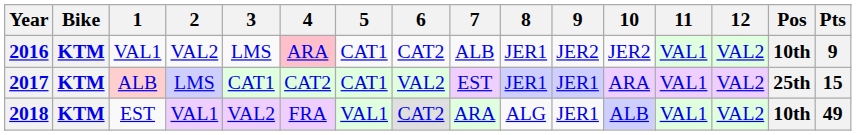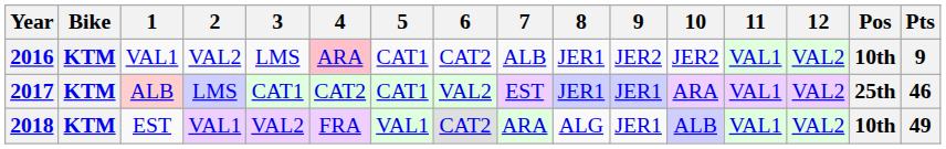 <table class="wikitable" style="text-align:center;">
 <tr>
 <th>Year</th>
 <th>Bike</th>
 <th>1</th>
 <th>2</th>
 <th>3</th>
 <th>4</th>
 <th>5</th>
 <th>6</th>
 <th>7</th>
 <th>8</th>
 <th>9</th>
 <th>10</th>
 <th>11</th>
 <th>12</th>
 <th>Pos</th>
 <th>Pts</th>
 </tr>
 <tr>
 <th><a href='#'>2016</a></th>
 <th><a href='#'>KTM</a></th>
 <td><a href='#'>VAL1</a></td>
 <td><a href='#'>VAL2</a></td>
 <td><a href='#'>LMS</a></td>
 <td style="background: pink;"><a href='#'>ARA</a></td>
 <td><a href='#'>CAT1</a></td>
 <td><a href='#'>CAT2</a></td>
 <td><a href='#'>ALB</a></td>
 <td><a href='#'>JER1</a></td>
 <td><a href='#'>JER2</a></td>
 <td><a href='#'>JER2</a></td>
 <td style="background:#DFFFDF;"><a href='#'>VAL1</a><br></td>
 <td style="background:#DFFFDF;"><a href='#'>VAL2</a><br></td>
 <th>10th</th>
 <th>9</th>
 </tr>
 <tr>
 <th><a href='#'>2017</a></th>
 <th><a href='#'>KTM</a></th>
 <td style="background:#ffcfcf;"><a href='#'>ALB</a><br></td>
 <td style="background:#cfcfff;"><a href='#'>LMS</a><br></td>
 <td style="background:#dfffdf;"><a href='#'>CAT1</a><br></td>
 <td style="background:#dfffdf;"><a href='#'>CAT2</a><br></td>
 <td style="background:#dfffdf;"><a href='#'>CAT1</a><br></td>
 <td style="background:#dfffdf;"><a href='#'>VAL2</a><br></td>
 <td style="background:#efcfff;"><a href='#'>EST</a><br></td>
 <td style="background:#cfcfff;"><a href='#'>JER1</a><br></td>
 <td style="background:#cfcfff;"><a href='#'>JER1</a><br></td>
 <td style="background:#efcfff;"><a href='#'>ARA</a><br></td>
 <td style="background:#efcfff;"><a href='#'>VAL1</a><br></td>
 <td style="background:#efcfff;"><a href='#'>VAL2</a><br></td>
 <th>25th</th>
-<th>15</th>
+<th>46</th>
 </tr>
 <tr>
 <th><a href='#'>2018</a></th>
 <th><a href='#'>KTM</a></th>
 <td><a href='#'>EST</a></td>
 <td style="background:#efcfff;"><a href='#'>VAL1</a><br></td>
 <td style="background:#efcfff;"><a href='#'>VAL2</a><br></td>
 <td style="background:#efcfff;"><a href='#'>FRA</a><br></td>
 <td style="background:#dfffdf;"><a href='#'>VAL1</a><br></td>
 <td style="background:#dfdfdf;"><a href='#'>CAT2</a><br></td>
 <td style="background:#dfffdf;"><a href='#'>ARA</a><br></td>
 <td><a href='#'>ALG</a></td>
 <td><a href='#'>JER1</a></td>
 <td style="background:#cfcfff;"><a href='#'>ALB</a><br></td>
 <td style="background:#dfffdf;"><a href='#'>VAL1</a><br></td>
 <td style="background:#dfffdf;"><a href='#'>VAL2</a><br></td>
 <th>10th</th>
 <th>49</th>
 </tr>
 </table>
